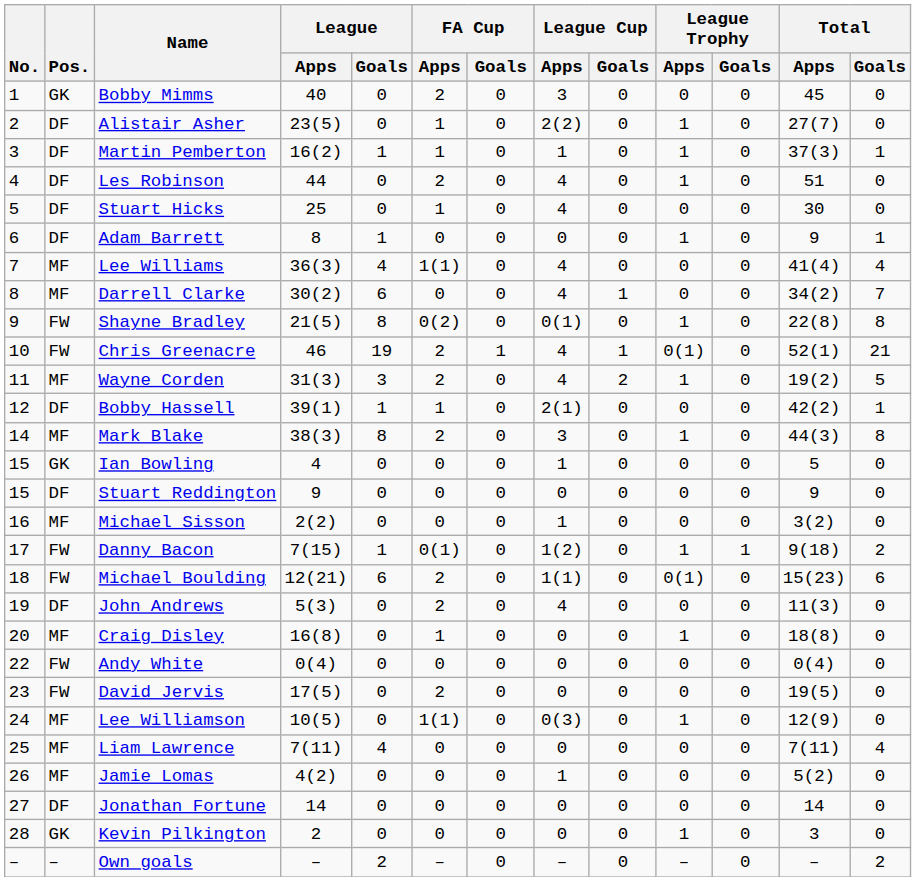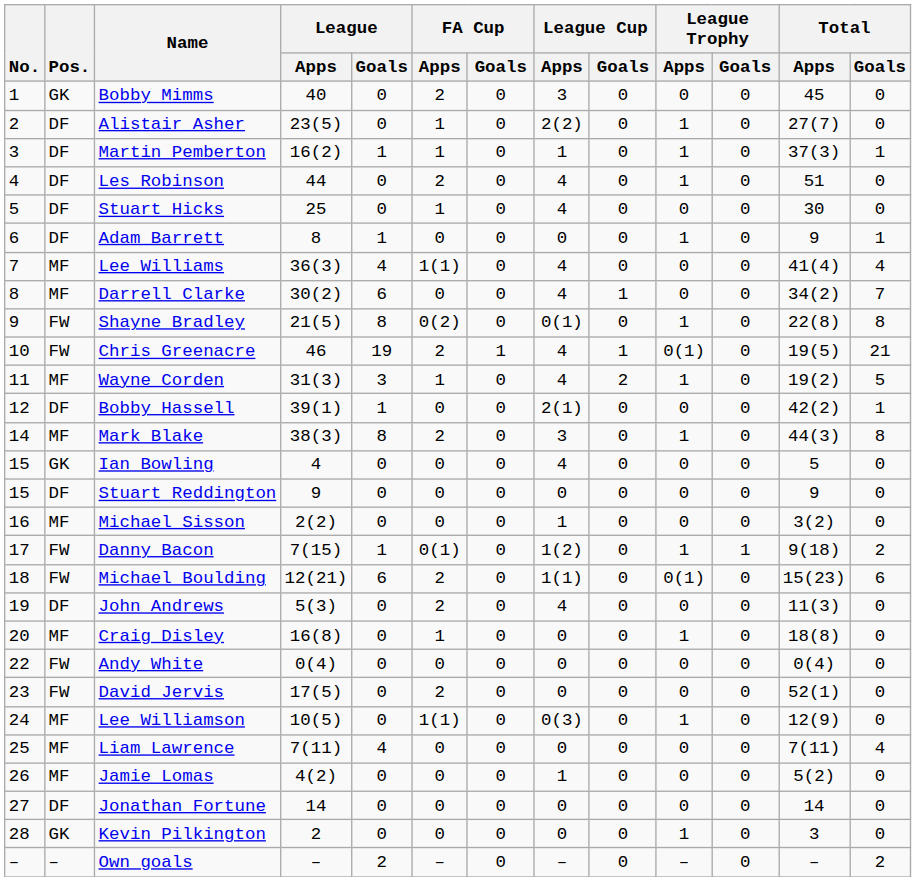 <table class="wikitable" style="text-align:center">
 <tr>
 <th rowspan="2" valign="bottom">No.</th>
 <th rowspan="2" valign="bottom">Pos.</th>
 <th rowspan="2">Name</th>
 <th colspan="2" width="85">League</th>
 <th colspan="2" width="85">FA Cup</th>
 <th colspan="2" width="85">League Cup</th>
 <th colspan="2" width="85">League Trophy</th>
 <th colspan="2" width="85">Total</th>
 </tr>
 <tr>
 <th>Apps</th>
 <th>Goals</th>
 <th>Apps</th>
 <th>Goals</th>
 <th>Apps</th>
 <th>Goals</th>
 <th>Apps</th>
 <th>Goals</th>
 <th>Apps</th>
 <th>Goals</th>
 </tr>
 <tr>
 <td align="left">1</td>
 <td align="left">GK</td>
 <td align="left"> <a href='#'>Bobby Mimms</a></td>
 <td>40</td>
 <td>0</td>
 <td>2</td>
 <td>0</td>
 <td>3</td>
 <td>0</td>
 <td>0</td>
 <td>0</td>
 <td>45</td>
 <td>0</td>
 </tr>
 <tr>
 <td align="left">2</td>
 <td align="left">DF</td>
 <td align="left"> <a href='#'>Alistair Asher</a></td>
 <td>23(5)</td>
 <td>0</td>
 <td>1</td>
 <td>0</td>
 <td>2(2)</td>
 <td>0</td>
 <td>1</td>
 <td>0</td>
 <td>27(7)</td>
 <td>0</td>
 </tr>
 <tr>
 <td align="left">3</td>
 <td align="left">DF</td>
 <td align="left"> <a href='#'>Martin Pemberton</a></td>
 <td>16(2)</td>
 <td>1</td>
 <td>1</td>
 <td>0</td>
 <td>1</td>
 <td>0</td>
 <td>1</td>
 <td>0</td>
 <td>37(3)</td>
 <td>1</td>
 </tr>
 <tr>
 <td align="left">4</td>
 <td align="left">DF</td>
 <td align="left"> <a href='#'>Les Robinson</a></td>
 <td>44</td>
 <td>0</td>
 <td>2</td>
 <td>0</td>
 <td>4</td>
 <td>0</td>
 <td>1</td>
 <td>0</td>
 <td>51</td>
 <td>0</td>
 </tr>
 <tr>
 <td align="left">5</td>
 <td align="left">DF</td>
 <td align="left"> <a href='#'>Stuart Hicks</a></td>
 <td>25</td>
 <td>0</td>
 <td>1</td>
 <td>0</td>
 <td>4</td>
 <td>0</td>
 <td>0</td>
 <td>0</td>
 <td>30</td>
 <td>0</td>
 </tr>
 <tr>
 <td align="left">6</td>
 <td align="left">DF</td>
 <td align="left"> <a href='#'>Adam Barrett</a></td>
 <td>8</td>
 <td>1</td>
 <td>0</td>
 <td>0</td>
 <td>0</td>
 <td>0</td>
 <td>1</td>
 <td>0</td>
 <td>9</td>
 <td>1</td>
 </tr>
 <tr>
 <td align="left">7</td>
 <td align="left">MF</td>
 <td align="left"> <a href='#'>Lee Williams</a></td>
 <td>36(3)</td>
 <td>4</td>
 <td>1(1)</td>
 <td>0</td>
 <td>4</td>
 <td>0</td>
 <td>0</td>
 <td>0</td>
 <td>41(4)</td>
 <td>4</td>
 </tr>
 <tr>
 <td align="left">8</td>
 <td align="left">MF</td>
 <td align="left"> <a href='#'>Darrell Clarke</a></td>
 <td>30(2)</td>
 <td>6</td>
 <td>0</td>
 <td>0</td>
 <td>4</td>
 <td>1</td>
 <td>0</td>
 <td>0</td>
 <td>34(2)</td>
 <td>7</td>
 </tr>
 <tr>
 <td align="left">9</td>
 <td align="left">FW</td>
 <td align="left"> <a href='#'>Shayne Bradley</a></td>
 <td>21(5)</td>
 <td>8</td>
 <td>0(2)</td>
 <td>0</td>
 <td>0(1)</td>
 <td>0</td>
 <td>1</td>
 <td>0</td>
 <td>22(8)</td>
 <td>8</td>
 </tr>
 <tr>
 <td align="left">10</td>
 <td align="left">FW</td>
 <td align="left"> <a href='#'>Chris Greenacre</a></td>
 <td>46</td>
 <td>19</td>
 <td>2</td>
 <td>1</td>
 <td>4</td>
 <td>1</td>
 <td>0(1)</td>
 <td>0</td>
-<td>52(1)</td>
+<td>19(5)</td>
 <td>21</td>
 </tr>
 <tr>
 <td align="left">11</td>
 <td align="left">MF</td>
 <td align="left"> <a href='#'>Wayne Corden</a></td>
 <td>31(3)</td>
 <td>3</td>
-<td>2</td>
+<td>1</td>
 <td>0</td>
 <td>4</td>
 <td>2</td>
 <td>1</td>
 <td>0</td>
 <td>19(2)</td>
 <td>5</td>
 </tr>
 <tr>
 <td align="left">12</td>
 <td align="left">DF</td>
 <td align="left"> <a href='#'>Bobby Hassell</a></td>
 <td>39(1)</td>
 <td>1</td>
-<td>1</td>
+<td>0</td>
 <td>0</td>
 <td>2(1)</td>
 <td>0</td>
 <td>0</td>
 <td>0</td>
 <td>42(2)</td>
 <td>1</td>
 </tr>
 <tr>
 <td align="left">14</td>
 <td align="left">MF</td>
 <td align="left"> <a href='#'>Mark Blake</a></td>
 <td>38(3)</td>
 <td>8</td>
 <td>2</td>
 <td>0</td>
 <td>3</td>
 <td>0</td>
 <td>1</td>
 <td>0</td>
 <td>44(3)</td>
 <td>8</td>
 </tr>
 <tr>
 <td align="left">15</td>
 <td align="left">GK</td>
 <td align="left"> <a href='#'>Ian Bowling</a></td>
 <td>4</td>
 <td>0</td>
 <td>0</td>
 <td>0</td>
-<td>1</td>
+<td>4</td>
 <td>0</td>
 <td>0</td>
 <td>0</td>
 <td>5</td>
 <td>0</td>
 </tr>
 <tr>
 <td align="left">15</td>
 <td align="left">DF</td>
 <td align="left"> <a href='#'>Stuart Reddington</a></td>
 <td>9</td>
 <td>0</td>
 <td>0</td>
 <td>0</td>
 <td>0</td>
 <td>0</td>
 <td>0</td>
 <td>0</td>
 <td>9</td>
 <td>0</td>
 </tr>
 <tr>
 <td align="left">16</td>
 <td align="left">MF</td>
 <td align="left"> <a href='#'>Michael Sisson</a></td>
 <td>2(2)</td>
 <td>0</td>
 <td>0</td>
 <td>0</td>
 <td>1</td>
 <td>0</td>
 <td>0</td>
 <td>0</td>
 <td>3(2)</td>
 <td>0</td>
 </tr>
 <tr>
 <td align="left">17</td>
 <td align="left">FW</td>
 <td align="left"> <a href='#'>Danny Bacon</a></td>
 <td>7(15)</td>
 <td>1</td>
 <td>0(1)</td>
 <td>0</td>
 <td>1(2)</td>
 <td>0</td>
 <td>1</td>
 <td>1</td>
 <td>9(18)</td>
 <td>2</td>
 </tr>
 <tr>
 <td align="left">18</td>
 <td align="left">FW</td>
 <td align="left"> <a href='#'>Michael Boulding</a></td>
 <td>12(21)</td>
 <td>6</td>
 <td>2</td>
 <td>0</td>
 <td>1(1)</td>
 <td>0</td>
 <td>0(1)</td>
 <td>0</td>
 <td>15(23)</td>
 <td>6</td>
 </tr>
 <tr>
 <td align="left">19</td>
 <td align="left">DF</td>
 <td align="left"> <a href='#'>John Andrews</a></td>
 <td>5(3)</td>
 <td>0</td>
 <td>2</td>
 <td>0</td>
 <td>4</td>
 <td>0</td>
 <td>0</td>
 <td>0</td>
 <td>11(3)</td>
 <td>0</td>
 </tr>
 <tr>
 <td align="left">20</td>
 <td align="left">MF</td>
 <td align="left"> <a href='#'>Craig Disley</a></td>
 <td>16(8)</td>
 <td>0</td>
 <td>1</td>
 <td>0</td>
 <td>0</td>
 <td>0</td>
 <td>1</td>
 <td>0</td>
 <td>18(8)</td>
 <td>0</td>
 </tr>
 <tr>
 <td align="left">22</td>
 <td align="left">FW</td>
 <td align="left"> <a href='#'>Andy White</a></td>
 <td>0(4)</td>
 <td>0</td>
 <td>0</td>
 <td>0</td>
 <td>0</td>
 <td>0</td>
 <td>0</td>
 <td>0</td>
 <td>0(4)</td>
 <td>0</td>
 </tr>
 <tr>
 <td align="left">23</td>
 <td align="left">FW</td>
 <td align="left"> <a href='#'>David Jervis</a></td>
 <td>17(5)</td>
 <td>0</td>
 <td>2</td>
 <td>0</td>
 <td>0</td>
 <td>0</td>
 <td>0</td>
 <td>0</td>
-<td>19(5)</td>
+<td>52(1)</td>
 <td>0</td>
 </tr>
 <tr>
 <td align="left">24</td>
 <td align="left">MF</td>
 <td align="left"> <a href='#'>Lee Williamson</a></td>
 <td>10(5)</td>
 <td>0</td>
 <td>1(1)</td>
 <td>0</td>
 <td>0(3)</td>
 <td>0</td>
 <td>1</td>
 <td>0</td>
 <td>12(9)</td>
 <td>0</td>
 </tr>
 <tr>
 <td align="left">25</td>
 <td align="left">MF</td>
 <td align="left"> <a href='#'>Liam Lawrence</a></td>
 <td>7(11)</td>
 <td>4</td>
 <td>0</td>
 <td>0</td>
 <td>0</td>
 <td>0</td>
 <td>0</td>
 <td>0</td>
 <td>7(11)</td>
 <td>4</td>
 </tr>
 <tr>
 <td align="left">26</td>
 <td align="left">MF</td>
 <td align="left"> <a href='#'>Jamie Lomas</a></td>
 <td>4(2)</td>
 <td>0</td>
 <td>0</td>
 <td>0</td>
 <td>1</td>
 <td>0</td>
 <td>0</td>
 <td>0</td>
 <td>5(2)</td>
 <td>0</td>
 </tr>
 <tr>
 <td align="left">27</td>
 <td align="left">DF</td>
 <td align="left"> <a href='#'>Jonathan Fortune</a></td>
 <td>14</td>
 <td>0</td>
 <td>0</td>
 <td>0</td>
 <td>0</td>
 <td>0</td>
 <td>0</td>
 <td>0</td>
 <td>14</td>
 <td>0</td>
 </tr>
 <tr>
 <td align="left">28</td>
 <td align="left">GK</td>
 <td align="left"> <a href='#'>Kevin Pilkington</a></td>
 <td>2</td>
 <td>0</td>
 <td>0</td>
 <td>0</td>
 <td>0</td>
 <td>0</td>
 <td>1</td>
 <td>0</td>
 <td>3</td>
 <td>0</td>
 </tr>
 <tr>
 <td align="left">–</td>
 <td align="left">–</td>
 <td align="left"><a href='#'>Own goals</a></td>
 <td>–</td>
 <td>2</td>
 <td>–</td>
 <td>0</td>
 <td>–</td>
 <td>0</td>
 <td>–</td>
 <td>0</td>
 <td>–</td>
 <td>2</td>
 </tr>
 </table>
